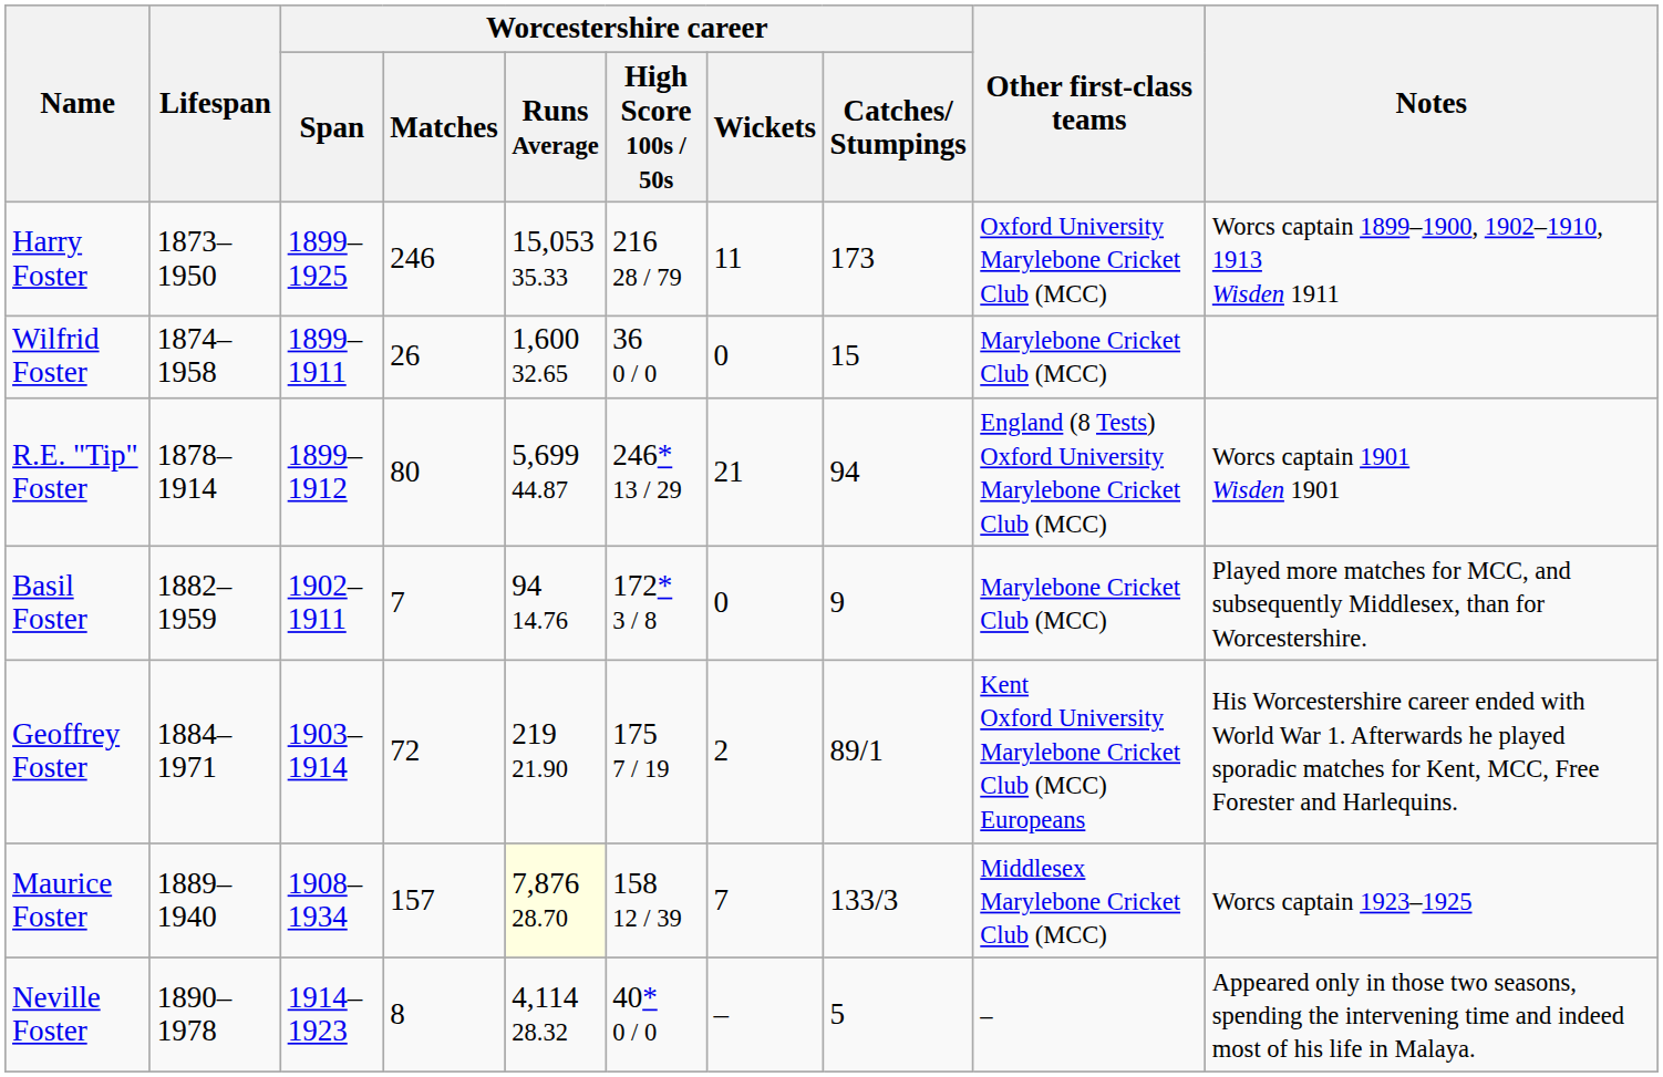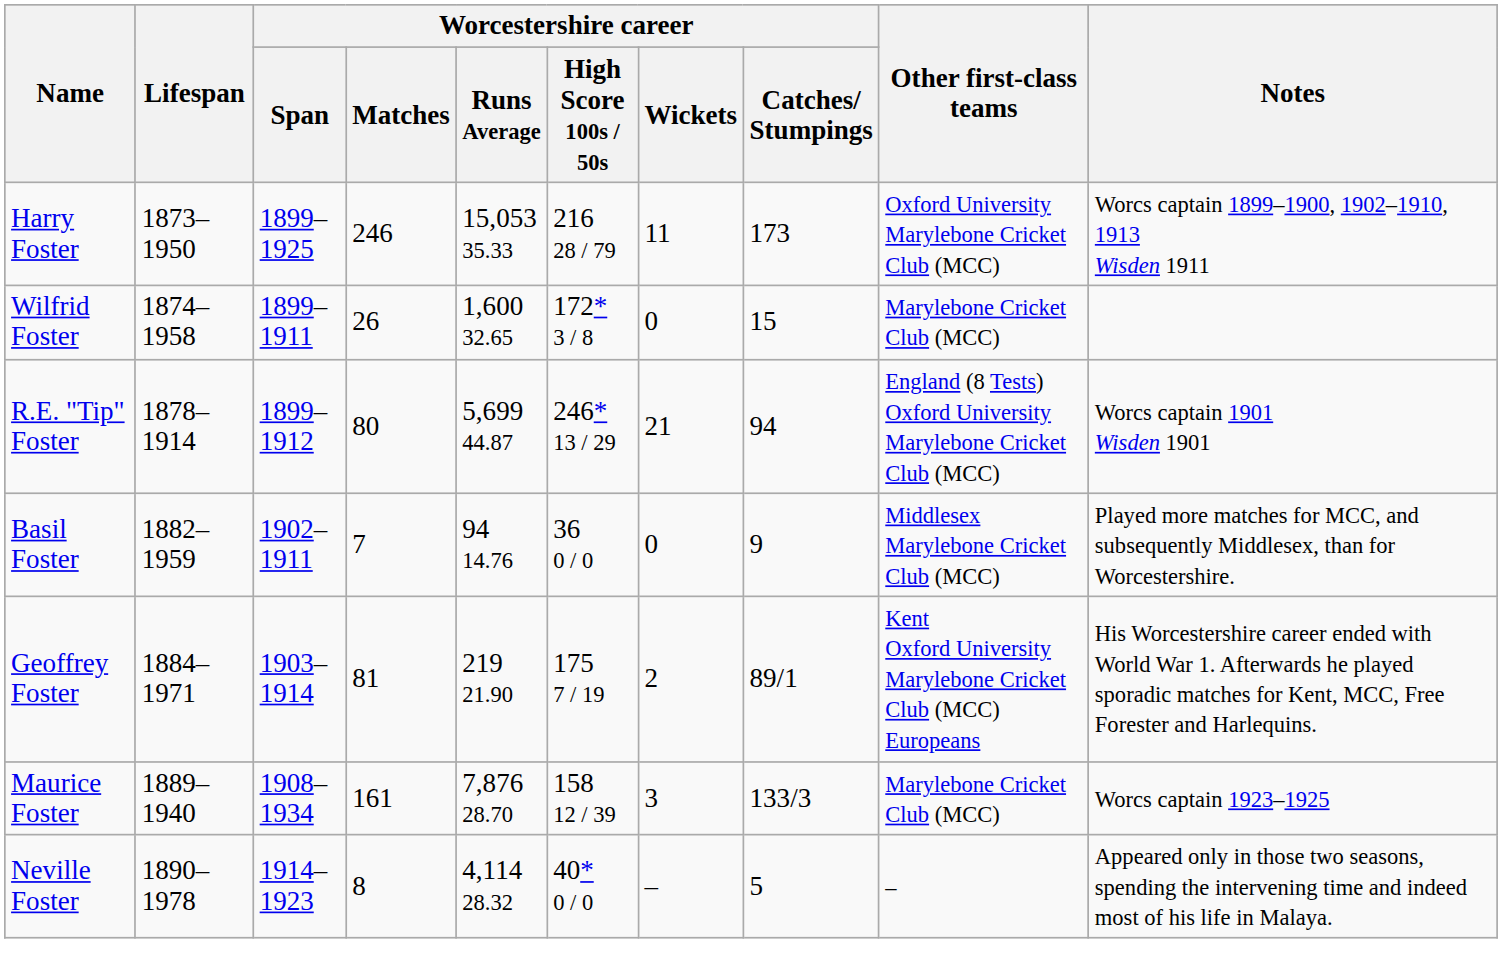 <table class="wikitable" width="100%">
 <tr>
 <th rowspan=2>Name</th>
 <th rowspan=2>Lifespan</th>
 <th colspan=6>Worcestershire career</th>
 <th rowspan=2>Other first-class teams</th>
 <th rowspan=2>Notes</th>
 </tr>
 <tr>
 <th>Span</th>
 <th>Matches</th>
 <th>Runs<br><small>Average</small></th>
 <th>High Score<br><small>100s / 50s</small></th>
 <th>Wickets</th>
 <th>Catches/<br>Stumpings</th>
 </tr>
 <tr>
 <td><a href='#'>Harry Foster</a></td>
 <td>1873–1950</td>
 <td><a href='#'>1899</a>–<a href='#'>1925</a></td>
 <td>246</td>
 <td>15,053<br><small>35.33</small></td>
 <td>216<br><small>28 / 79</small></td>
 <td>11</td>
 <td>173</td>
 <td><small><a href='#'>Oxford University</a><br><a href='#'>Marylebone Cricket Club</a> (MCC)</small></td>
 <td><small>Worcs captain <a href='#'>1899</a>–<a href='#'>1900</a>, <a href='#'>1902</a>–<a href='#'>1910</a>, <a href='#'>1913</a><br><em><a href='#'>Wisden</a></em> 1911</small></td>
 </tr>
 <tr>
 <td><a href='#'>Wilfrid Foster</a></td>
 <td>1874–1958</td>
 <td><a href='#'>1899</a>–<a href='#'>1911</a></td>
 <td>26</td>
 <td>1,600<br><small>32.65</small></td>
-<td>36<br><small>0 / 0</small></td>
+<td>172<a href='#'>*</a><br><small>3 / 8</small></td>
 <td>0</td>
 <td>15</td>
 <td><small><a href='#'>Marylebone Cricket Club</a> (MCC)</small></td>
 <td></td>
 </tr>
 <tr>
 <td><a href='#'>R.E. "Tip" Foster</a></td>
 <td>1878–1914</td>
 <td><a href='#'>1899</a>–<a href='#'>1912</a></td>
 <td>80</td>
 <td>5,699<br><small>44.87</small></td>
 <td>246<a href='#'>*</a><br><small>13 / 29</small></td>
 <td>21</td>
 <td>94</td>
 <td><small><a href='#'>England</a> (8 <a href='#'>Tests</a>)<br><a href='#'>Oxford University</a><br><a href='#'>Marylebone Cricket Club</a> (MCC)</small></td>
 <td><small>Worcs captain <a href='#'>1901</a><br><em><a href='#'>Wisden</a></em> 1901</small></td>
 </tr>
 <tr>
 <td><a href='#'>Basil Foster</a></td>
 <td>1882–1959</td>
 <td><a href='#'>1902</a>–<a href='#'>1911</a></td>
 <td>7</td>
 <td>94<br><small>14.76</small></td>
-<td>172<a href='#'>*</a><br><small>3 / 8</small></td>
+<td>36<br><small>0 / 0</small></td>
 <td>0</td>
 <td>9</td>
-<td><small><a href='#'>Marylebone Cricket Club</a> (MCC)</small></td>
+<td><small><a href='#'>Middlesex</a><br><a href='#'>Marylebone Cricket Club</a> (MCC)</small></td>
 <td><small>Played more matches for MCC, and subsequently Middlesex, than for Worcestershire.</small></td>
 </tr>
 <tr>
 <td><a href='#'>Geoffrey Foster</a></td>
 <td>1884–1971</td>
 <td><a href='#'>1903</a>–<a href='#'>1914</a></td>
-<td>72</td>
+<td>81</td>
 <td>219<br><small>21.90</small></td>
 <td>175<br><small>7 / 19</small></td>
 <td>2</td>
 <td>89/1</td>
 <td><small><a href='#'>Kent</a><br><a href='#'>Oxford University</a><br><a href='#'>Marylebone Cricket Club</a> (MCC)<br><a href='#'>Europeans</a></small></td>
 <td><small>His Worcestershire career ended with World War 1. Afterwards he played sporadic matches for Kent, MCC, Free Forester and Harlequins.</small></td>
 </tr>
 <tr>
 <td><a href='#'>Maurice Foster</a></td>
 <td>1889–1940</td>
 <td><a href='#'>1908</a>–<a href='#'>1934</a></td>
-<td>157</td>
-<td style="background: lightyellow;">7,876<br><small>28.70</small></td>
+<td>161</td>
+<td>7,876<br><small>28.70</small></td>
 <td>158<br><small>12 / 39</small></td>
-<td>7</td>
+<td>3</td>
 <td>133/3</td>
-<td><small><a href='#'>Middlesex</a><br><a href='#'>Marylebone Cricket Club</a> (MCC)</small></td>
+<td><small><a href='#'>Marylebone Cricket Club</a> (MCC)</small></td>
 <td><small>Worcs captain <a href='#'>1923</a>–<a href='#'>1925</a></small></td>
 </tr>
 <tr>
 <td><a href='#'>Neville Foster</a></td>
 <td>1890–1978</td>
 <td><a href='#'>1914</a>–<a href='#'>1923</a></td>
 <td>8</td>
 <td>4,114<br><small>28.32</small></td>
 <td>40<a href='#'>*</a><br><small>0 / 0</small></td>
 <td>–</td>
 <td>5</td>
 <td><small>–</small></td>
 <td><small>Appeared only in those two seasons, spending the intervening time and indeed most of his life in Malaya.</small></td>
 </tr>
 </table>
